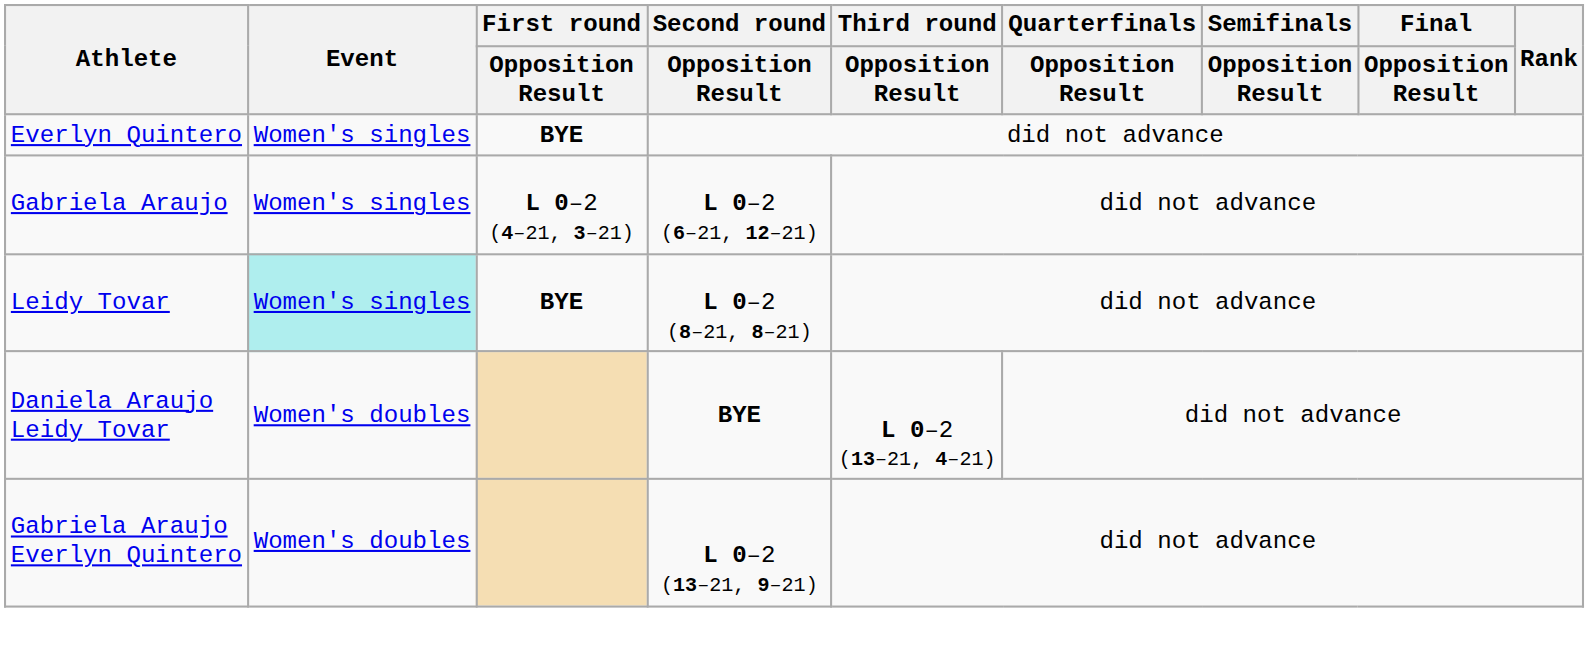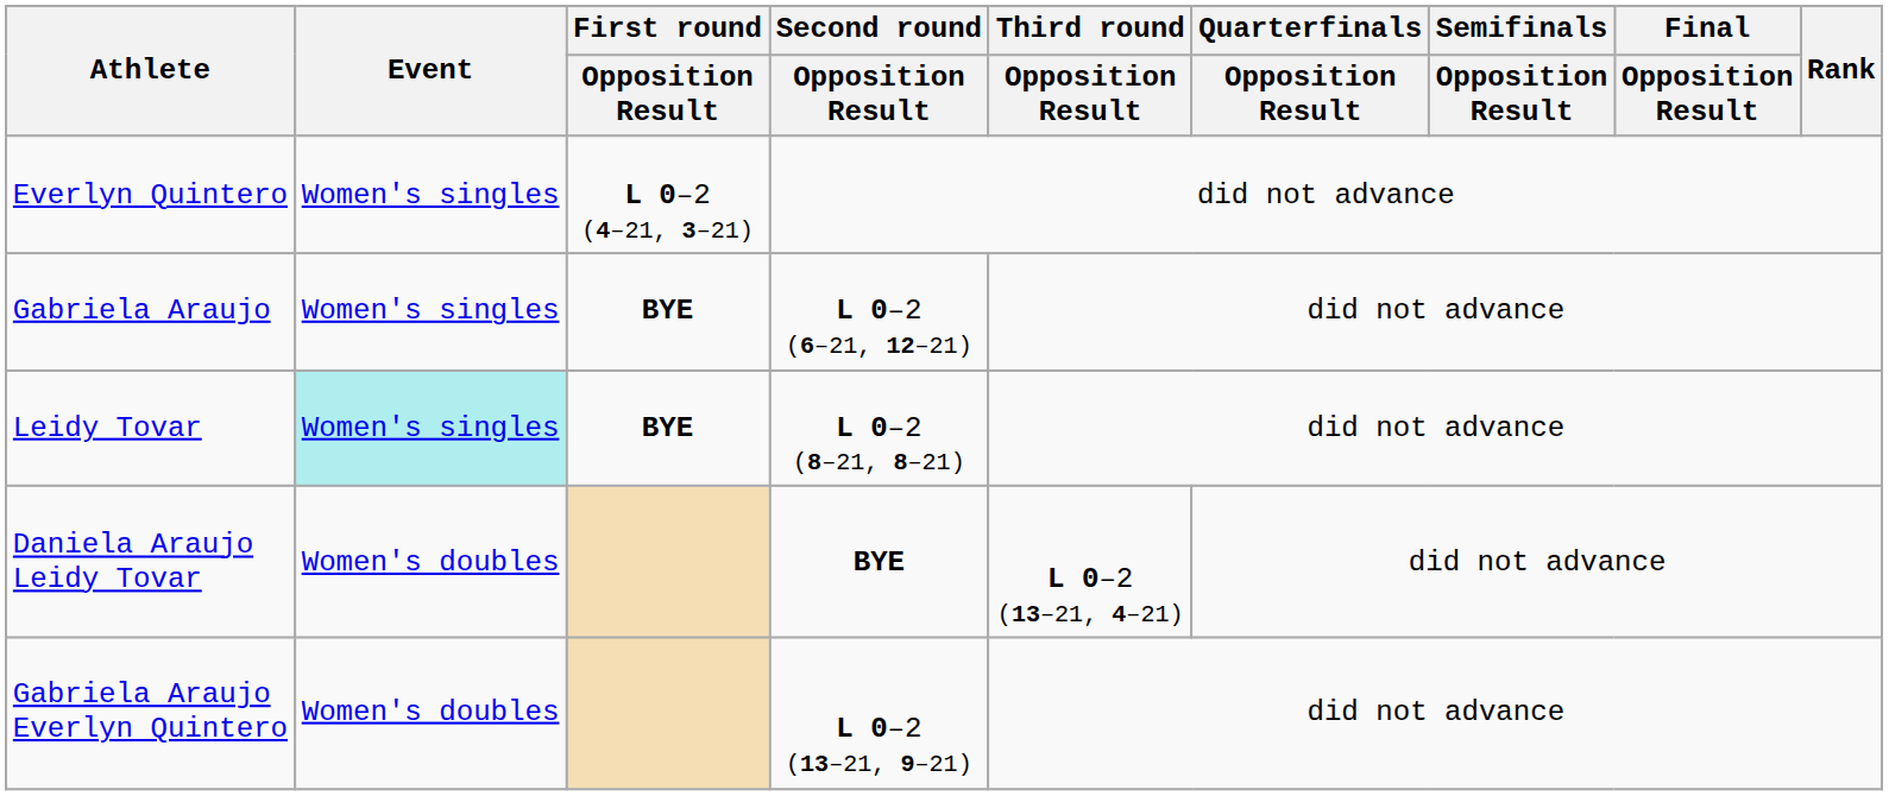 <table class="wikitable" style="font-size:90%">
 <tr>
 <th rowspan="2">Athlete</th>
 <th rowspan="2">Event</th>
 <th>First round</th>
 <th>Second round</th>
 <th>Third round</th>
 <th>Quarterfinals</th>
 <th>Semifinals</th>
 <th>Final</th>
 <th rowspan="2">Rank</th>
 </tr>
 <tr>
 <th>Opposition<br>Result</th>
 <th>Opposition<br>Result</th>
 <th>Opposition<br>Result</th>
 <th>Opposition<br>Result</th>
 <th>Opposition<br>Result</th>
 <th>Opposition<br>Result</th>
 </tr>
 <tr>
 <td><a href='#'>Everlyn Quintero</a></td>
 <td><a href='#'>Women's singles</a></td>
-<td align=center><strong>BYE</strong></td>
+<td align=center><br> <strong>L</strong> <strong>0</strong>–2<br><small>(<strong>4</strong>–21, <strong>3</strong>–21)</small></td>
 <td style="text-align:center;" colspan="7">did not advance</td>
 </tr>
 <tr>
 <td><a href='#'>Gabriela Araujo</a></td>
 <td><a href='#'>Women's singles</a></td>
-<td align=center><br> <strong>L</strong> <strong>0</strong>–2<br><small>(<strong>4</strong>–21, <strong>3</strong>–21)</small></td>
+<td align=center><strong>BYE</strong></td>
 <td align=center><br> <strong>L</strong> <strong>0</strong>–2<br><small>(<strong>6</strong>–21, <strong>12</strong>–21)</small></td>
 <td style="text-align:center;" colspan="7">did not advance</td>
 </tr>
 <tr>
 <td><a href='#'>Leidy Tovar</a></td>
 <td style="background: paleturquoise;"><a href='#'>Women's singles</a></td>
 <td align=center><strong>BYE</strong></td>
 <td align=center><br> <strong>L</strong> <strong>0</strong>–2<br><small>(<strong>8</strong>–21, <strong>8</strong>–21)</small></td>
 <td style="text-align:center;" colspan="7">did not advance</td>
 </tr>
 <tr>
 <td><a href='#'>Daniela Araujo</a><br><a href='#'>Leidy Tovar</a></td>
 <td><a href='#'>Women's doubles</a></td>
 <td style="text-align:center; background:wheat;"></td>
 <td align=center><strong>BYE</strong></td>
 <td align=center><br><br> <strong>L</strong> <strong>0</strong>–2<br><small>(<strong>13</strong>–21, <strong>4</strong>–21)</small></td>
 <td style="text-align:center;" colspan="7">did not advance</td>
 </tr>
 <tr>
 <td><a href='#'>Gabriela Araujo</a><br><a href='#'>Everlyn Quintero</a></td>
 <td><a href='#'>Women's doubles</a></td>
 <td style="text-align:center; background:wheat;"></td>
 <td align=center><br><br> <strong>L</strong> <strong>0</strong>–2<br><small>(<strong>13</strong>–21, <strong>9</strong>–21)</small></td>
 <td style="text-align:center;" colspan="7">did not advance</td>
 </tr>
 </table>
